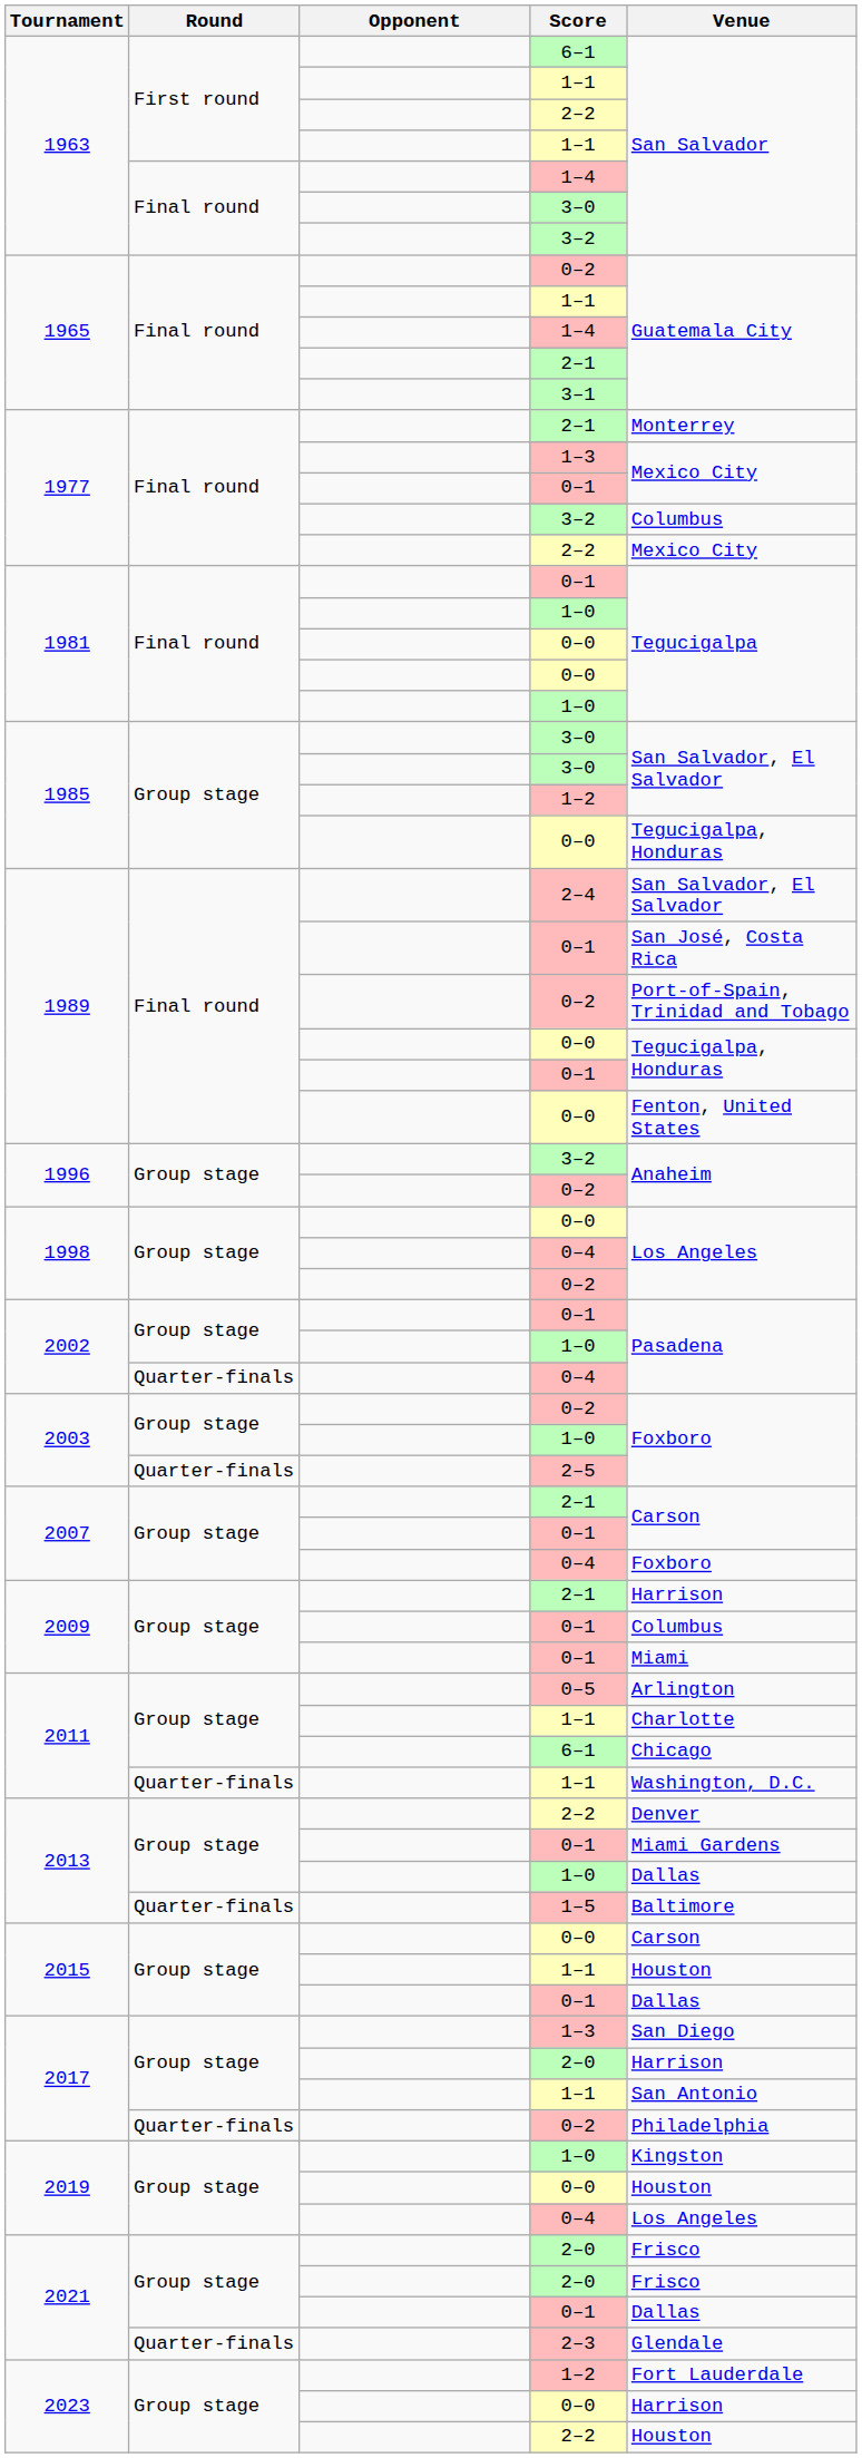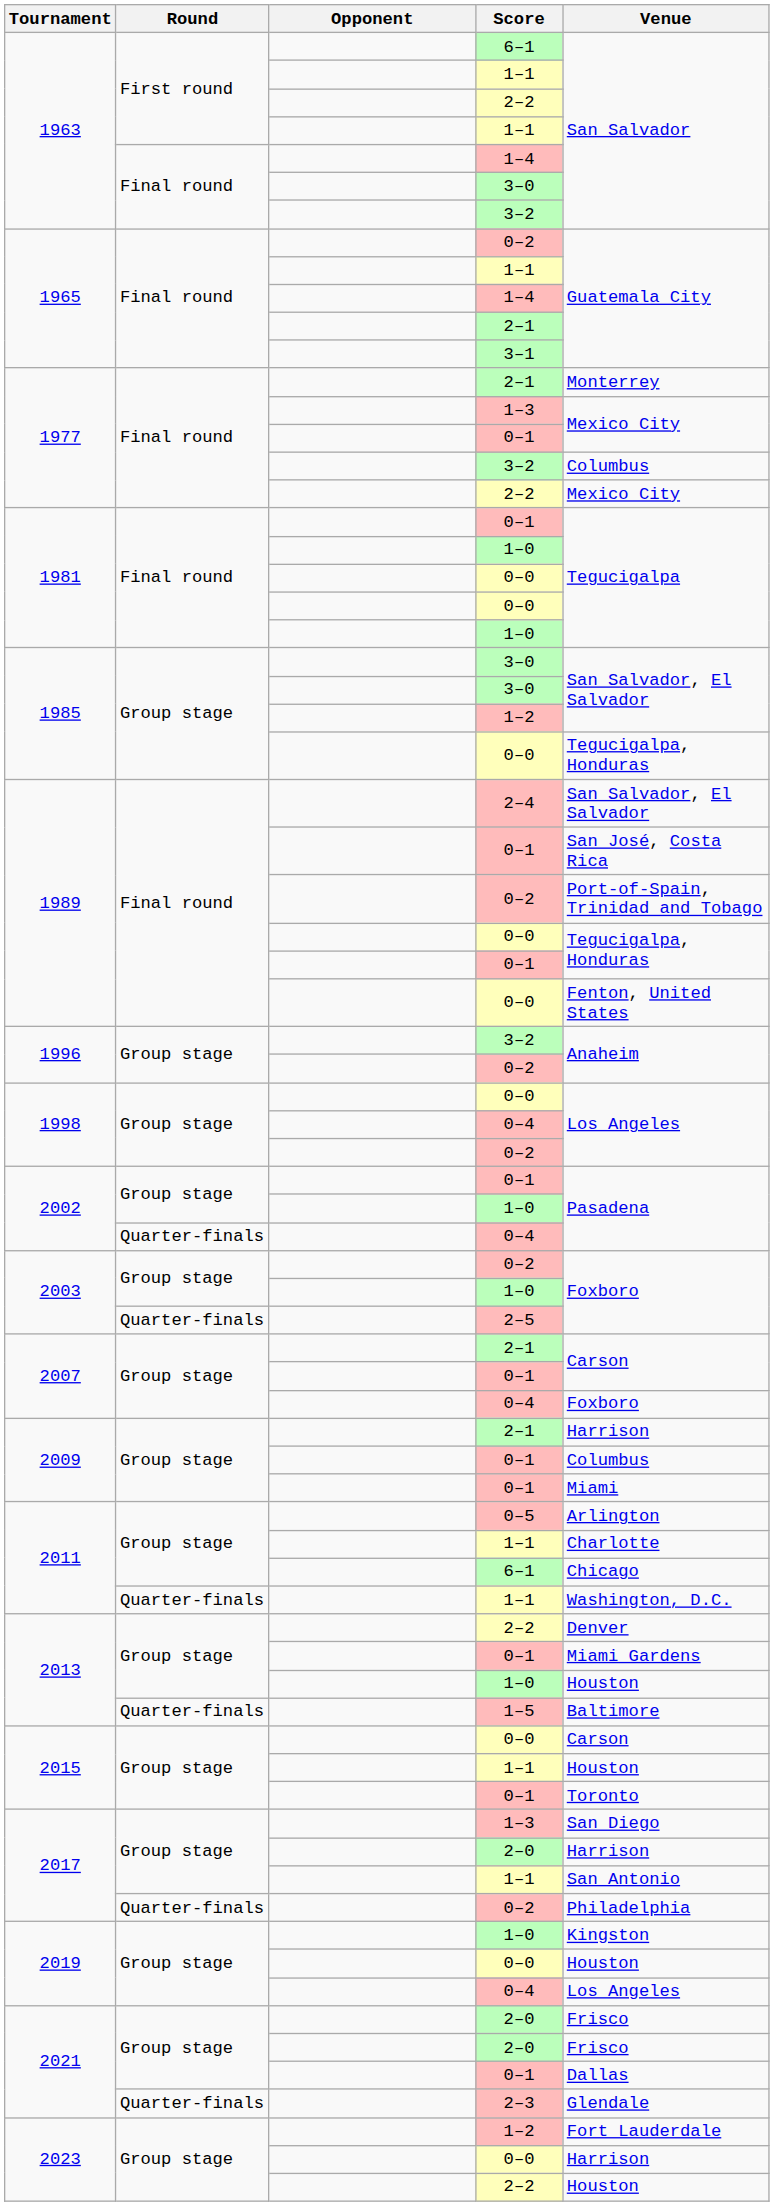 <table class="wikitable sortable" style="text-align:left;">
 <tr>
 <th>Tournament</th>
 <th width=110>Round</th>
 <th width=150>Opponent</th>
 <th width=60>Score</th>
 <th width=150>Venue</th>
 </tr>
 <tr>
 <td rowspan="7" align=center> <a href='#'>1963</a></td>
 <td rowspan="4">First round</td>
 <td></td>
 <td align=center bgcolor="#bbffbb">6–1</td>
 <td rowspan=7><a href='#'>San Salvador</a></td>
 </tr>
 <tr>
 <td></td>
 <td align=center bgcolor="#ffffbb">1–1</td>
 </tr>
 <tr>
 <td></td>
 <td align=center bgcolor="#ffffbb">2–2</td>
 </tr>
 <tr>
 <td></td>
 <td align=center bgcolor="#ffffbb">1–1</td>
 </tr>
 <tr>
 <td rowspan=3>Final round</td>
 <td></td>
 <td align=center bgcolor="#ffbbbb">1–4</td>
 </tr>
 <tr>
 <td></td>
 <td align=center bgcolor="#bbffbb">3–0</td>
 </tr>
 <tr>
 <td></td>
 <td align=center bgcolor="#bbffbb">3–2</td>
 </tr>
 <tr>
 <td rowspan="5" align=center> <a href='#'>1965</a></td>
 <td rowspan="5">Final round</td>
 <td></td>
 <td align=center bgcolor="#ffbbbb">0–2</td>
 <td rowspan=5><a href='#'>Guatemala City</a></td>
 </tr>
 <tr>
 <td></td>
 <td align=center bgcolor="#ffffbb">1–1</td>
 </tr>
 <tr>
 <td></td>
 <td align=center bgcolor="#ffbbbb">1–4</td>
 </tr>
 <tr>
 <td></td>
 <td align=center bgcolor="#bbffbb">2–1</td>
 </tr>
 <tr>
 <td></td>
 <td align=center bgcolor="#bbffbb">3–1</td>
 </tr>
 <tr>
 <td rowspan="5" align=center> <a href='#'>1977</a></td>
 <td rowspan="5">Final round</td>
 <td></td>
 <td align=center bgcolor="#bbffbb">2–1</td>
 <td><a href='#'>Monterrey</a></td>
 </tr>
 <tr>
 <td></td>
 <td align=center bgcolor="#ffbbbb">1–3</td>
 <td rowspan=2><a href='#'>Mexico City</a></td>
 </tr>
 <tr>
 <td></td>
 <td align=center bgcolor="#ffbbbb">0–1</td>
 </tr>
 <tr>
 <td></td>
 <td align=center bgcolor="#bbffbb">3–2</td>
 <td><a href='#'>Columbus</a></td>
 </tr>
 <tr>
 <td></td>
 <td align=center bgcolor="#ffffbb">2–2</td>
 <td><a href='#'>Mexico City</a></td>
 </tr>
 <tr>
 <td rowspan="5" align=center> <a href='#'>1981</a></td>
 <td rowspan="5">Final round</td>
 <td></td>
 <td align=center bgcolor="#ffbbbb">0–1</td>
 <td rowspan=5><a href='#'>Tegucigalpa</a></td>
 </tr>
 <tr>
 <td></td>
 <td align=center bgcolor="#bbffbb">1–0</td>
 </tr>
 <tr>
 <td></td>
 <td align=center bgcolor="#ffffbb">0–0</td>
 </tr>
 <tr>
 <td></td>
 <td align=center bgcolor="#ffffbb">0–0</td>
 </tr>
 <tr>
 <td></td>
 <td align=center bgcolor="#bbffbb">1–0</td>
 </tr>
 <tr>
 <td rowspan="4" align=center><a href='#'>1985</a></td>
 <td rowspan="4">Group stage</td>
 <td></td>
 <td align=center bgcolor="#bbffbb">3–0</td>
 <td rowspan=3><a href='#'>San Salvador</a>, <a href='#'>El Salvador</a></td>
 </tr>
 <tr>
 <td></td>
 <td align=center bgcolor="#bbffbb">3–0</td>
 </tr>
 <tr>
 <td></td>
 <td align=center bgcolor="#ffbbbb">1–2</td>
 </tr>
 <tr>
 <td></td>
 <td align=center bgcolor="#ffffbb">0–0</td>
 <td><a href='#'>Tegucigalpa</a>, <a href='#'>Honduras</a></td>
 </tr>
 <tr>
 <td rowspan="6" align=center><a href='#'>1989</a></td>
 <td rowspan="6">Final round</td>
 <td></td>
 <td align=center bgcolor="#ffbbbb">2–4</td>
 <td><a href='#'>San Salvador</a>, <a href='#'>El Salvador</a></td>
 </tr>
 <tr>
 <td></td>
 <td align=center bgcolor="#ffbbbb">0–1</td>
 <td><a href='#'>San José</a>, <a href='#'>Costa Rica</a></td>
 </tr>
 <tr>
 <td></td>
 <td align=center bgcolor="#ffbbbb">0–2</td>
 <td><a href='#'>Port-of-Spain</a>, <a href='#'>Trinidad and Tobago</a></td>
 </tr>
 <tr>
 <td></td>
 <td align=center bgcolor="#ffffbb">0–0</td>
 <td rowspan=2><a href='#'>Tegucigalpa</a>, <a href='#'>Honduras</a></td>
 </tr>
 <tr>
 <td></td>
 <td align=center bgcolor="#ffbbbb">0–1</td>
 </tr>
 <tr>
 <td></td>
 <td align=center bgcolor="#ffffbb">0–0</td>
 <td><a href='#'>Fenton</a>, <a href='#'>United States</a></td>
 </tr>
 <tr>
 <td rowspan="2" align=center> <a href='#'>1996</a></td>
 <td rowspan="2">Group stage</td>
 <td></td>
 <td align=center bgcolor="#bbffbb">3–2</td>
 <td rowspan=2><a href='#'>Anaheim</a></td>
 </tr>
 <tr>
 <td></td>
 <td align=center bgcolor="#ffbbbb">0–2</td>
 </tr>
 <tr>
 <td rowspan="3" align=center> <a href='#'>1998</a></td>
 <td rowspan="3">Group stage</td>
 <td></td>
 <td align=center bgcolor="#ffffbb">0–0</td>
 <td rowspan=3><a href='#'>Los Angeles</a></td>
 </tr>
 <tr>
 <td></td>
 <td align=center bgcolor="#ffbbbb">0–4</td>
 </tr>
 <tr>
 <td></td>
 <td align=center bgcolor="#ffbbbb">0–2</td>
 </tr>
 <tr>
 <td rowspan="3" align=center> <a href='#'>2002</a></td>
 <td rowspan="2">Group stage</td>
 <td></td>
 <td align=center bgcolor="#ffbbbb">0–1</td>
 <td rowspan=3><a href='#'>Pasadena</a></td>
 </tr>
 <tr>
 <td></td>
 <td align=center bgcolor="#bbffbb">1–0</td>
 </tr>
 <tr>
 <td>Quarter-finals</td>
 <td></td>
 <td align=center bgcolor="#ffbbbb">0–4</td>
 </tr>
 <tr>
 <td rowspan="3" align=center>  <a href='#'>2003</a></td>
 <td rowspan="2">Group stage</td>
 <td></td>
 <td align=center bgcolor="#ffbbbb">0–2</td>
 <td rowspan=3><a href='#'>Foxboro</a></td>
 </tr>
 <tr>
 <td></td>
 <td align=center bgcolor="#bbffbb">1–0</td>
 </tr>
 <tr>
 <td>Quarter-finals</td>
 <td></td>
 <td align=center bgcolor="#ffbbbb">2–5</td>
 </tr>
 <tr>
 <td rowspan="3" align=center> <a href='#'>2007</a></td>
 <td rowspan="3">Group stage</td>
 <td></td>
 <td align=center bgcolor="#bbffbb">2–1</td>
 <td rowspan=2><a href='#'>Carson</a></td>
 </tr>
 <tr>
 <td></td>
 <td align=center bgcolor="#ffbbbb">0–1</td>
 </tr>
 <tr>
 <td></td>
 <td align=center bgcolor="#ffbbbb">0–4</td>
 <td><a href='#'>Foxboro</a></td>
 </tr>
 <tr>
 <td rowspan="3" align=center> <a href='#'>2009</a></td>
 <td rowspan="3">Group stage</td>
 <td></td>
 <td align=center bgcolor="#bbffbb">2–1</td>
 <td><a href='#'>Harrison</a></td>
 </tr>
 <tr>
 <td></td>
 <td align=center bgcolor="#ffbbbb">0–1</td>
 <td><a href='#'>Columbus</a></td>
 </tr>
 <tr>
 <td></td>
 <td align=center bgcolor="#ffbbbb">0–1</td>
 <td><a href='#'>Miami</a></td>
 </tr>
 <tr>
 <td rowspan="4" align=center> <a href='#'>2011</a></td>
 <td rowspan="3">Group stage</td>
 <td></td>
 <td align=center bgcolor="#ffbbbb">0–5</td>
 <td><a href='#'>Arlington</a></td>
 </tr>
 <tr>
 <td></td>
 <td align=center bgcolor="#ffffbb">1–1</td>
 <td><a href='#'>Charlotte</a></td>
 </tr>
 <tr>
 <td></td>
 <td align=center bgcolor="#bbffbb">6–1</td>
 <td><a href='#'>Chicago</a></td>
 </tr>
 <tr>
 <td>Quarter-finals</td>
 <td></td>
 <td align=center bgcolor="#ffffbb">1–1 </td>
 <td><a href='#'>Washington, D.C.</a></td>
 </tr>
 <tr>
 <td rowspan="4" align=center> <a href='#'>2013</a></td>
 <td rowspan="3">Group stage</td>
 <td></td>
 <td align=center bgcolor="#ffffbb">2–2</td>
 <td><a href='#'>Denver</a></td>
 </tr>
 <tr>
 <td></td>
 <td align=center bgcolor="#ffbbbb">0–1</td>
 <td><a href='#'>Miami Gardens</a></td>
 </tr>
 <tr>
 <td></td>
 <td align=center bgcolor="#bbffbb">1–0</td>
-<td><a href='#'>Dallas</a></td>
+<td><a href='#'>Houston</a></td>
 </tr>
 <tr>
 <td>Quarter-finals</td>
 <td></td>
 <td align=center bgcolor="ffbbbb">1–5</td>
 <td><a href='#'>Baltimore</a></td>
 </tr>
 <tr>
 <td rowspan="3" align=center>  <a href='#'>2015</a></td>
 <td rowspan="3">Group stage</td>
 <td></td>
 <td align=center bgcolor="#ffffbb">0–0</td>
 <td><a href='#'>Carson</a></td>
 </tr>
 <tr>
 <td></td>
 <td align=center bgcolor="#ffffbb">1–1</td>
 <td><a href='#'>Houston</a></td>
 </tr>
 <tr>
 <td></td>
 <td align=center bgcolor="#ffbbbb">0–1</td>
-<td><a href='#'>Dallas</a></td>
+<td><a href='#'>Toronto</a></td>
 </tr>
 <tr>
 <td rowspan="4" align=center> <a href='#'>2017</a></td>
 <td rowspan="3">Group stage</td>
 <td></td>
 <td align=center bgcolor="#ffbbbb">1–3</td>
 <td><a href='#'>San Diego</a></td>
 </tr>
 <tr>
 <td></td>
 <td align=center bgcolor="#bbffbb">2–0</td>
 <td><a href='#'>Harrison</a></td>
 </tr>
 <tr>
 <td></td>
 <td align=center bgcolor="#ffffbb">1–1</td>
 <td><a href='#'>San Antonio</a></td>
 </tr>
 <tr>
 <td>Quarter-finals</td>
 <td></td>
 <td align=center bgcolor="ffbbbb">0–2</td>
 <td><a href='#'>Philadelphia</a></td>
 </tr>
 <tr>
 <td rowspan="3" align=center>   <a href='#'>2019</a></td>
 <td rowspan="3">Group stage</td>
 <td></td>
 <td align=center bgcolor="#bbffbb">1–0</td>
 <td><a href='#'>Kingston</a></td>
 </tr>
 <tr>
 <td></td>
 <td align=center bgcolor="#ffffbb">0–0</td>
 <td><a href='#'>Houston</a></td>
 </tr>
 <tr>
 <td></td>
 <td align=center bgcolor="#ffbbbb">0–4</td>
 <td><a href='#'>Los Angeles</a></td>
 </tr>
 <tr>
 <td rowspan="4" align=center> <a href='#'>2021</a></td>
 <td rowspan="3">Group stage</td>
 <td></td>
 <td align=center bgcolor="#bbffbb">2–0</td>
 <td><a href='#'>Frisco</a></td>
 </tr>
 <tr>
 <td></td>
 <td align=center bgcolor="#bbffbb">2–0</td>
 <td><a href='#'>Frisco</a></td>
 </tr>
 <tr>
 <td></td>
 <td align=center bgcolor="ffbbbb">0–1</td>
 <td><a href='#'>Dallas</a></td>
 </tr>
 <tr>
 <td>Quarter-finals</td>
 <td></td>
 <td align=center bgcolor="ffbbbb">2–3</td>
 <td><a href='#'>Glendale</a></td>
 </tr>
 <tr>
 <td rowspan="3" align=center>  <a href='#'>2023</a></td>
 <td rowspan="3">Group stage</td>
 <td></td>
 <td align=center bgcolor="ffbbbb">1–2</td>
 <td><a href='#'>Fort Lauderdale</a></td>
 </tr>
 <tr>
 <td></td>
 <td align=center bgcolor="#ffffbb">0–0</td>
 <td><a href='#'>Harrison</a></td>
 </tr>
 <tr>
 <td></td>
 <td align=center bgcolor="#ffffbb">2–2</td>
 <td><a href='#'>Houston</a></td>
 </tr>
 </table>
